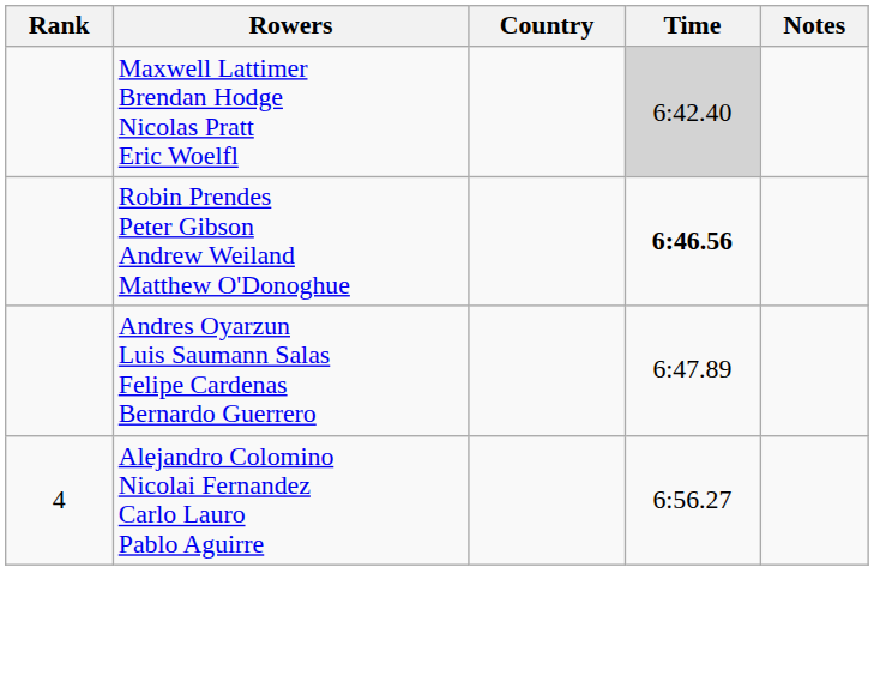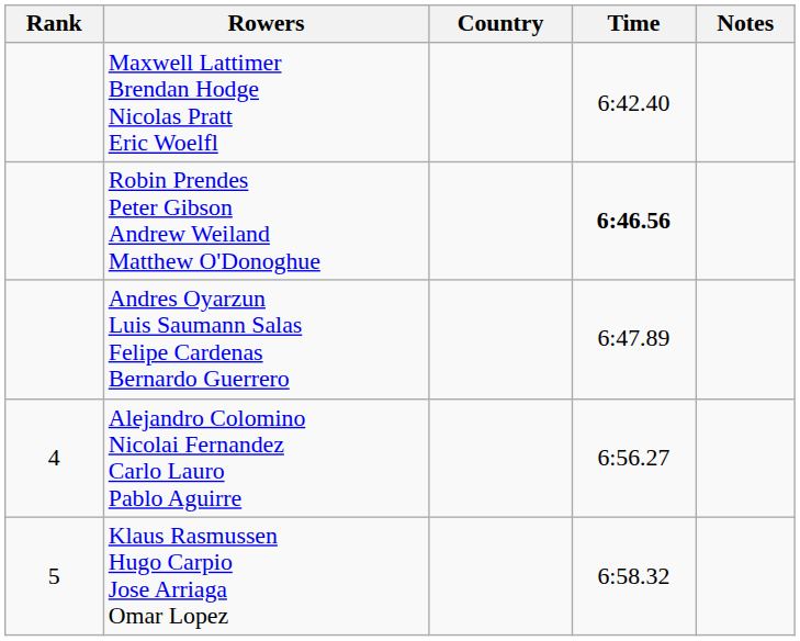 <table class="wikitable" width=60% style="text-align:center">
 <tr>
 <th>Rank</th>
 <th>Rowers</th>
 <th>Country</th>
 <th>Time</th>
 <th>Notes</th>
 </tr>
 <tr>
 <td></td>
 <td align=left><a href='#'>Maxwell Lattimer</a><br><a href='#'>Brendan Hodge</a><br><a href='#'>Nicolas Pratt</a><br><a href='#'>Eric Woelfl</a></td>
 <td align=left></td>
-<td style="background: lightgrey;">6:42.40</td>
+<td>6:42.40</td>
 <td></td>
 </tr>
 <tr>
 <td></td>
 <td align=left><a href='#'>Robin Prendes</a><br><a href='#'>Peter Gibson</a><br><a href='#'>Andrew Weiland</a><br><a href='#'>Matthew O'Donoghue</a></td>
 <td align=left></td>
 <td><strong>6:46.56</strong></td>
 <td></td>
 </tr>
 <tr>
 <td></td>
 <td align=left><a href='#'>Andres Oyarzun</a><br><a href='#'>Luis Saumann Salas</a><br><a href='#'>Felipe Cardenas</a><br><a href='#'>Bernardo Guerrero</a></td>
 <td align=left></td>
 <td>6:47.89</td>
 <td></td>
 </tr>
 <tr>
 <td>4</td>
 <td align=left><a href='#'>Alejandro Colomino</a><br><a href='#'>Nicolai Fernandez</a><br><a href='#'>Carlo Lauro</a><br><a href='#'>Pablo Aguirre</a></td>
 <td align=left></td>
 <td>6:56.27</td>
 <td></td>
 </tr>
+<tr>
+<td>5</td>
+<td align=left><a href='#'>Klaus Rasmussen</a><br><a href='#'>Hugo Carpio</a><br><a href='#'>Jose Arriaga</a><br>Omar Lopez</td>
+<td align=left></td>
+<td>6:58.32</td>
+<td></td>
+</tr>
 </table>
